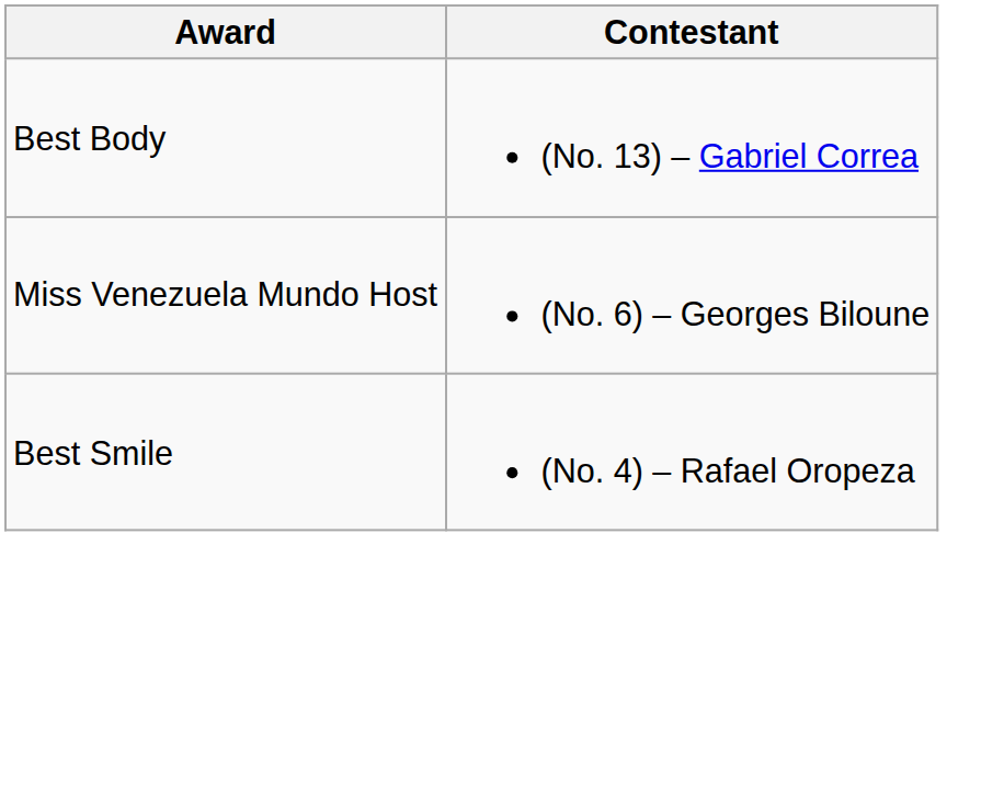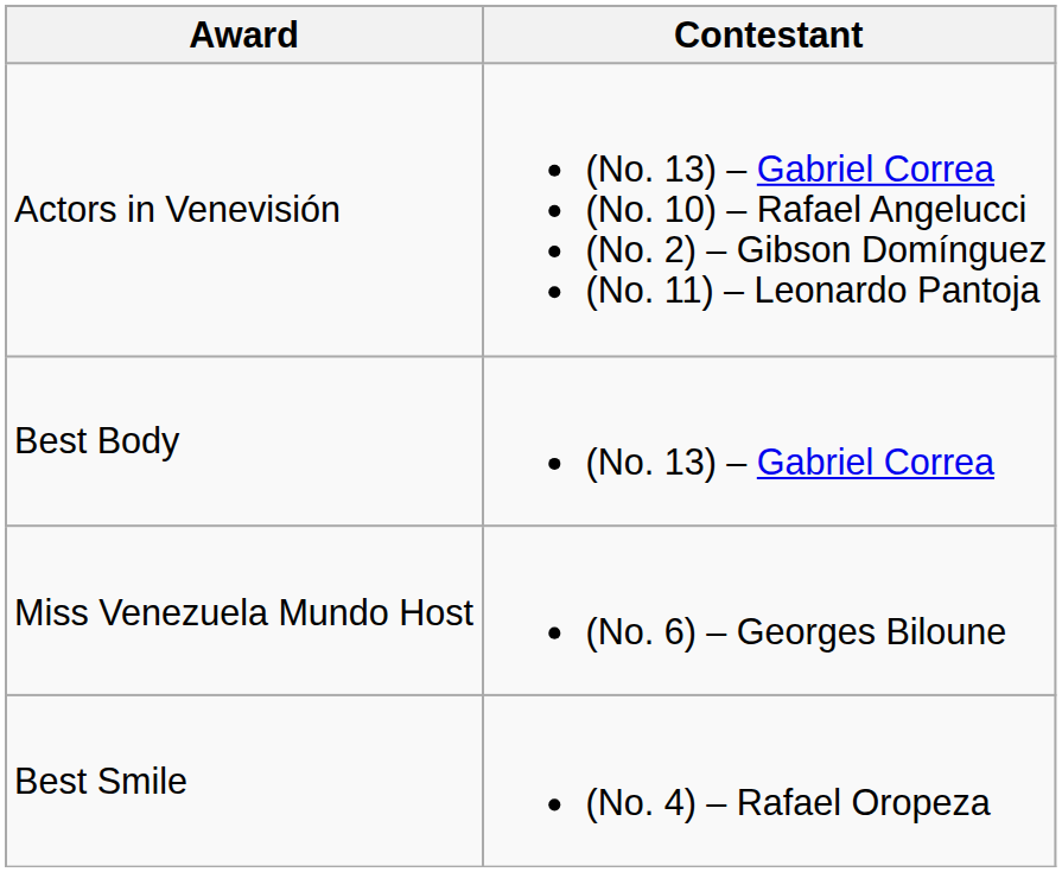 <table class="wikitable sortable" style="font-size: 95%;">
 <tr>
 <th>Award</th>
 <th>Contestant</th>
+</tr>
+<tr>
+<td>Actors in Venevisión</td>
+<td><br><ul><li> (No. 13) – <a href='#'>Gabriel Correa</a></li><li> (No. 10) – Rafael Angelucci</li><li> (No. 2) – Gibson Domínguez</li><li> (No. 11) – Leonardo Pantoja</li></ul></td>
 </tr>
 <tr>
 <td>Best Body</td>
 <td><br><ul><li> (No. 13) – <a href='#'>Gabriel Correa</a></li></ul></td>
 </tr>
 <tr>
 <td>Miss Venezuela Mundo Host</td>
 <td><br><ul><li> (No. 6) – Georges Biloune</li></ul></td>
 </tr>
 <tr>
 <td>Best Smile</td>
 <td><br><ul><li> (No. 4) – Rafael Oropeza</li></ul></td>
 </tr>
 </table>
